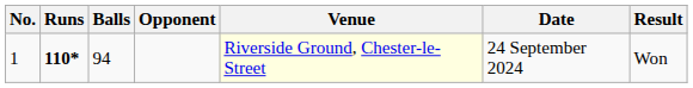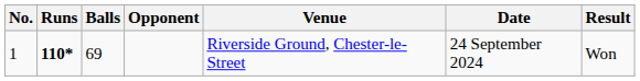 <table class="wikitable">
 <tr>
 <th>No.</th>
 <th>Runs</th>
 <th>Balls</th>
 <th>Opponent</th>
 <th>Venue</th>
 <th>Date</th>
 <th>Result</th>
 </tr>
 <tr>
 <td>1</td>
 <td><strong>110*</strong></td>
-<td>94</td>
+<td>69</td>
 <td></td>
-<td style="background: lightyellow;"><a href='#'>Riverside Ground</a>, <a href='#'>Chester-le-Street</a></td>
+<td><a href='#'>Riverside Ground</a>, <a href='#'>Chester-le-Street</a></td>
 <td>24 September 2024</td>
 <td>Won</td>
 </tr>
 </table>
